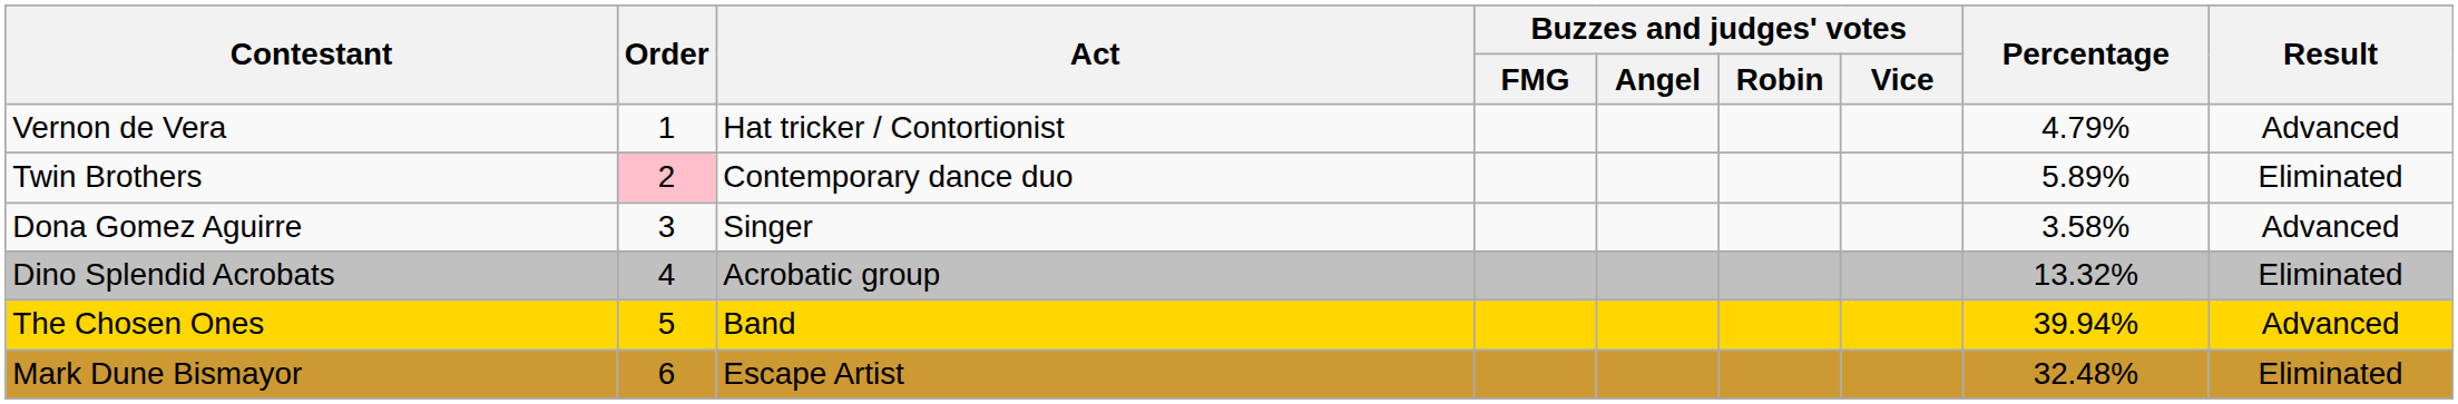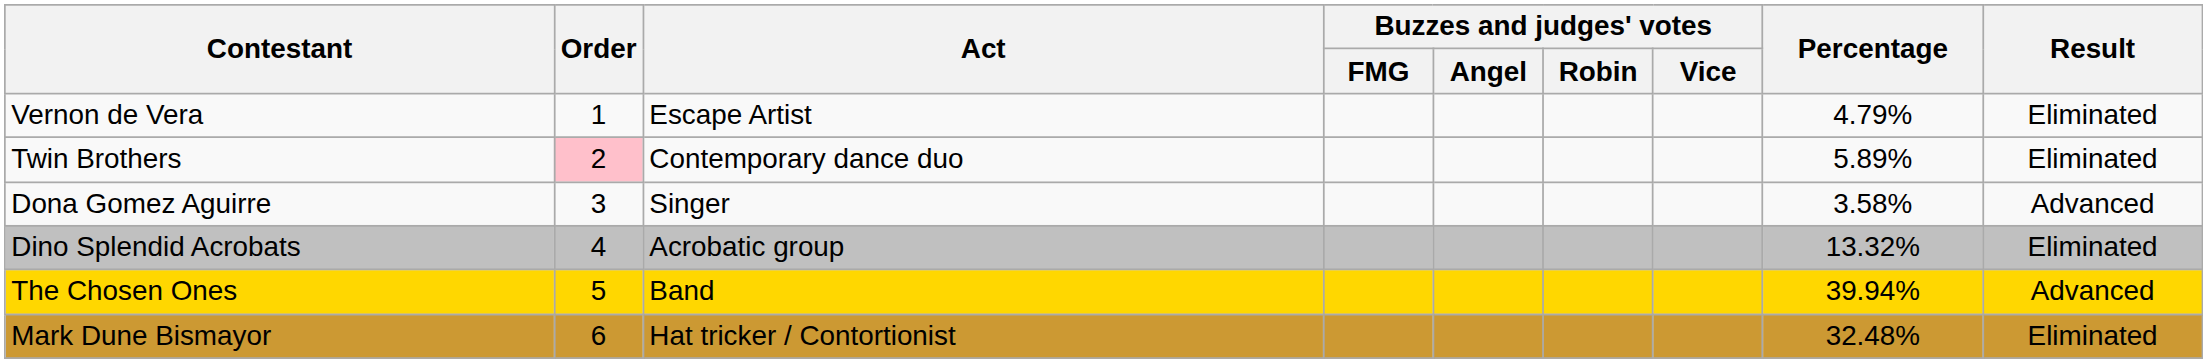 <table class="wikitable" style="text-align:center; width:100%;">
 <tr>
 <th rowspan="2" style="width:25%;">Contestant</th>
 <th rowspan="2" style="width:03%;">Order</th>
 <th rowspan="2">Act</th>
 <th colspan="4" style="width:20%;">Buzzes and judges' votes</th>
 <th rowspan="2" style="width:10%;">Percentage</th>
 <th rowspan="2" style="width:10%;">Result</th>
 </tr>
 <tr>
 <th style="width:05%;">FMG</th>
 <th style="width:05%;">Angel</th>
 <th style="width:05%;">Robin</th>
 <th style="width:05%;">Vice</th>
 </tr>
 <tr>
 <td scope="row" align="left">Vernon de Vera</td>
 <td>1</td>
-<td align="left">Hat tricker / Contortionist</td>
+<td align="left">Escape Artist</td>
 <td></td>
 <td></td>
 <td></td>
 <td></td>
 <td>4.79%</td>
-<td>Advanced</td>
+<td>Eliminated</td>
 </tr>
 <tr>
 <td scope="row" align="left">Twin Brothers</td>
 <td style="background: pink;">2</td>
 <td align="left">Contemporary dance duo</td>
 <td></td>
 <td></td>
 <td></td>
 <td></td>
 <td>5.89%</td>
 <td>Eliminated</td>
 </tr>
 <tr>
 <td scope="row" align="left">Dona Gomez Aguirre</td>
 <td>3</td>
 <td align="left">Singer</td>
 <td></td>
 <td></td>
 <td></td>
 <td></td>
 <td>3.58%</td>
 <td>Advanced</td>
 </tr>
 <tr bgcolor=silver>
 <td scope="row" align="left">Dino Splendid Acrobats</td>
 <td>4</td>
 <td align="left">Acrobatic group</td>
 <td></td>
 <td></td>
 <td></td>
 <td></td>
 <td>13.32%</td>
 <td>Eliminated</td>
 </tr>
 <tr bgcolor=gold>
 <td scope="row" align="left">The Chosen Ones</td>
 <td>5</td>
 <td align="left">Band</td>
 <td></td>
 <td></td>
 <td></td>
 <td></td>
 <td>39.94%</td>
 <td>Advanced</td>
 </tr>
 <tr bgcolor=#CC9933>
 <td scope="row" align="left">Mark Dune Bismayor </td>
 <td>6</td>
-<td align="left">Escape Artist</td>
+<td align="left">Hat tricker / Contortionist</td>
 <td></td>
 <td></td>
 <td></td>
 <td></td>
 <td>32.48%</td>
 <td>Eliminated</td>
 </tr>
 </table>
